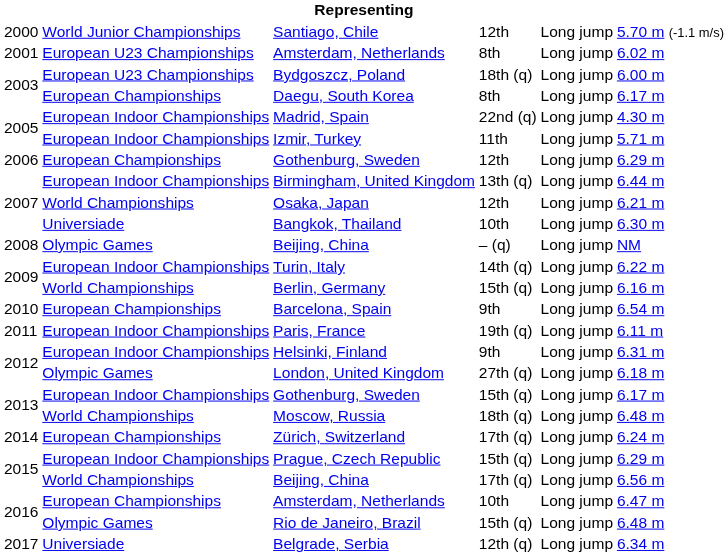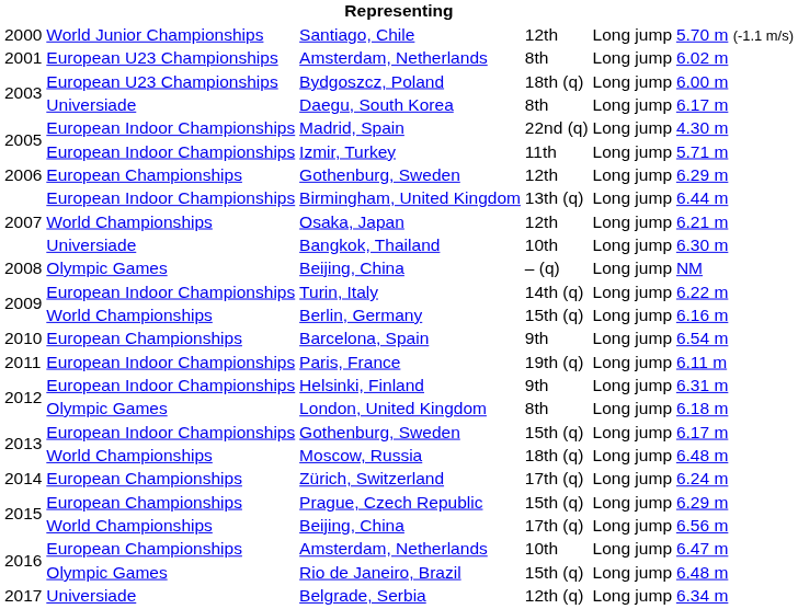 <table>
 <tr>
 <th colspan="6">Representing </th>
 </tr>
 <tr>
 <td>2000</td>
 <td><a href='#'>World Junior Championships</a></td>
 <td><a href='#'>Santiago, Chile</a></td>
 <td>12th</td>
 <td>Long jump</td>
 <td><a href='#'>5.70 m</a>  <small>(-1.1 m/s)</small></td>
 </tr>
 <tr>
 <td>2001</td>
 <td><a href='#'>European U23 Championships</a></td>
 <td><a href='#'>Amsterdam, Netherlands</a></td>
 <td>8th</td>
 <td>Long jump</td>
 <td><a href='#'>6.02 m</a></td>
 </tr>
 <tr>
 <td rowspan=2>2003</td>
 <td><a href='#'>European U23 Championships</a></td>
 <td><a href='#'>Bydgoszcz, Poland</a></td>
 <td>18th (q)</td>
 <td>Long jump</td>
 <td><a href='#'>6.00 m</a></td>
 </tr>
 <tr>
-<td><a href='#'>European Championships</a></td>
+<td><a href='#'>Universiade</a></td>
 <td><a href='#'>Daegu, South Korea</a></td>
 <td>8th</td>
 <td>Long jump</td>
 <td><a href='#'>6.17 m</a></td>
 </tr>
 <tr>
 <td rowspan=2>2005</td>
 <td><a href='#'>European Indoor Championships</a></td>
 <td><a href='#'>Madrid, Spain</a></td>
 <td>22nd (q)</td>
 <td>Long jump</td>
 <td><a href='#'>4.30 m</a></td>
 </tr>
 <tr>
 <td><a href='#'>European Indoor Championships</a></td>
 <td><a href='#'>Izmir, Turkey</a></td>
 <td>11th</td>
 <td>Long jump</td>
 <td><a href='#'>5.71 m</a></td>
 </tr>
 <tr>
 <td>2006</td>
 <td><a href='#'>European Championships</a></td>
 <td><a href='#'>Gothenburg, Sweden</a></td>
 <td>12th</td>
 <td>Long jump</td>
 <td><a href='#'>6.29 m</a></td>
 </tr>
 <tr>
 <td rowspan=3>2007</td>
 <td><a href='#'>European Indoor Championships</a></td>
 <td><a href='#'>Birmingham, United Kingdom</a></td>
 <td>13th (q)</td>
 <td>Long jump</td>
 <td><a href='#'>6.44 m</a></td>
 </tr>
 <tr>
 <td><a href='#'>World Championships</a></td>
 <td><a href='#'>Osaka, Japan</a></td>
 <td>12th</td>
 <td>Long jump</td>
 <td><a href='#'>6.21 m</a></td>
 </tr>
 <tr>
 <td><a href='#'>Universiade</a></td>
 <td><a href='#'>Bangkok, Thailand</a></td>
 <td>10th</td>
 <td>Long jump</td>
 <td><a href='#'>6.30 m</a></td>
 </tr>
 <tr>
 <td>2008</td>
 <td><a href='#'>Olympic Games</a></td>
 <td><a href='#'>Beijing, China</a></td>
 <td>– (q)</td>
 <td>Long jump</td>
 <td><a href='#'>NM</a></td>
 </tr>
 <tr>
 <td rowspan=2>2009</td>
 <td><a href='#'>European Indoor Championships</a></td>
 <td><a href='#'>Turin, Italy</a></td>
 <td>14th (q)</td>
 <td>Long jump</td>
 <td><a href='#'>6.22 m</a></td>
 </tr>
 <tr>
 <td><a href='#'>World Championships</a></td>
 <td><a href='#'>Berlin, Germany</a></td>
 <td>15th (q)</td>
 <td>Long jump</td>
 <td><a href='#'>6.16 m</a></td>
 </tr>
 <tr>
 <td>2010</td>
 <td><a href='#'>European Championships</a></td>
 <td><a href='#'>Barcelona, Spain</a></td>
 <td>9th</td>
 <td>Long jump</td>
 <td><a href='#'>6.54 m</a></td>
 </tr>
 <tr>
 <td>2011</td>
 <td><a href='#'>European Indoor Championships</a></td>
 <td><a href='#'>Paris, France</a></td>
 <td>19th (q)</td>
 <td>Long jump</td>
 <td><a href='#'>6.11 m</a></td>
 </tr>
 <tr>
 <td rowspan=2>2012</td>
 <td><a href='#'>European Indoor Championships</a></td>
 <td><a href='#'>Helsinki, Finland</a></td>
 <td>9th</td>
 <td>Long jump</td>
 <td><a href='#'>6.31 m</a></td>
 </tr>
 <tr>
 <td><a href='#'>Olympic Games</a></td>
 <td><a href='#'>London, United Kingdom</a></td>
-<td>27th (q)</td>
+<td>8th</td>
 <td>Long jump</td>
 <td><a href='#'>6.18 m</a></td>
 </tr>
 <tr>
 <td rowspan=2>2013</td>
 <td><a href='#'>European Indoor Championships</a></td>
 <td><a href='#'>Gothenburg, Sweden</a></td>
 <td>15th (q)</td>
 <td>Long jump</td>
 <td><a href='#'>6.17 m</a></td>
 </tr>
 <tr>
 <td><a href='#'>World Championships</a></td>
 <td><a href='#'>Moscow, Russia</a></td>
 <td>18th (q)</td>
 <td>Long jump</td>
 <td><a href='#'>6.48 m</a></td>
 </tr>
 <tr>
 <td>2014</td>
 <td><a href='#'>European Championships</a></td>
 <td><a href='#'>Zürich, Switzerland</a></td>
 <td>17th (q)</td>
 <td>Long jump</td>
 <td><a href='#'>6.24 m</a></td>
 </tr>
 <tr>
 <td rowspan=2>2015</td>
-<td><a href='#'>European Indoor Championships</a></td>
+<td><a href='#'>European Championships</a></td>
 <td><a href='#'>Prague, Czech Republic</a></td>
 <td>15th (q)</td>
 <td>Long jump</td>
 <td><a href='#'>6.29 m</a></td>
 </tr>
 <tr>
 <td><a href='#'>World Championships</a></td>
 <td><a href='#'>Beijing, China</a></td>
 <td>17th (q)</td>
 <td>Long jump</td>
 <td><a href='#'>6.56 m</a></td>
 </tr>
 <tr>
 <td rowspan=2>2016</td>
 <td><a href='#'>European Championships</a></td>
 <td><a href='#'>Amsterdam, Netherlands</a></td>
 <td>10th</td>
 <td>Long jump</td>
 <td><a href='#'>6.47 m</a></td>
 </tr>
 <tr>
 <td><a href='#'>Olympic Games</a></td>
 <td><a href='#'>Rio de Janeiro, Brazil</a></td>
 <td>15th (q)</td>
 <td>Long jump</td>
 <td><a href='#'>6.48 m</a></td>
 </tr>
 <tr>
 <td>2017</td>
 <td><a href='#'>Universiade</a></td>
 <td><a href='#'>Belgrade, Serbia</a></td>
 <td>12th (q)</td>
 <td>Long jump</td>
 <td><a href='#'>6.34 m</a></td>
 </tr>
 </table>
